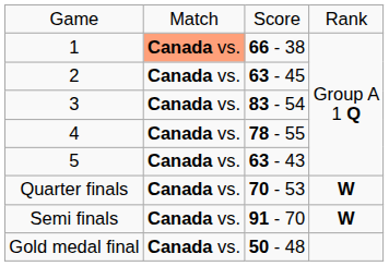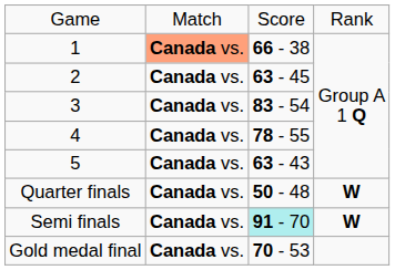 <table class="wikitable">
 <tr>
 <td style="text-align:center;">Game</td>
 <td style="text-align:center;">Match</td>
 <td style="text-align:center;">Score</td>
 <td style="text-align:center;">Rank</td>
 </tr>
 <tr>
 <td style="text-align:center;">1</td>
 <td style="background: lightsalmon;"><strong>Canada</strong> vs. </td>
 <td style="text-align:center;"><strong>66</strong> - 38</td>
 <td rowspan="5" style="text-align:center;">Group A<br> 1 <strong>Q</strong></td>
 </tr>
 <tr>
 <td style="text-align:center;">2</td>
 <td><strong>Canada</strong> vs. </td>
 <td style="text-align:center;"><strong>63</strong> - 45</td>
 </tr>
 <tr>
 <td style="text-align:center;">3</td>
 <td><strong>Canada</strong> vs. </td>
 <td style="text-align:center;"><strong>83</strong> - 54</td>
 </tr>
 <tr>
 <td style="text-align:center;">4</td>
 <td><strong>Canada</strong> vs. </td>
 <td style="text-align:center;"><strong>78</strong> - 55</td>
 </tr>
 <tr>
 <td style="text-align:center;">5</td>
 <td><strong>Canada</strong> vs. </td>
 <td style="text-align:center;"><strong>63</strong> - 43</td>
 </tr>
 <tr>
 <td style="text-align:center;">Quarter finals</td>
 <td><strong>Canada</strong> vs. </td>
-<td style="text-align:center;"><strong>70</strong> - 53</td>
+<td style="text-align:center;"><strong>50</strong> - 48</td>
 <td style="text-align:center;"><strong>W</strong></td>
 </tr>
 <tr>
 <td style="text-align:center;">Semi finals</td>
 <td><strong>Canada</strong> vs. </td>
-<td style="text-align:center;"><strong>91</strong> - 70</td>
+<td style="background: paleturquoise; text-align:center;"><strong>91</strong> - 70</td>
 <td style="text-align:center;"><strong>W</strong></td>
 </tr>
 <tr>
 <td style="text-align:center;">Gold medal final</td>
 <td><strong>Canada</strong> vs. </td>
-<td style="text-align:center;"><strong>50</strong> - 48</td>
+<td style="text-align:center;"><strong>70</strong> - 53</td>
 <td style="text-align:center;"></td>
 </tr>
 </table>
